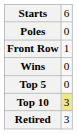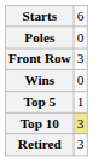 <table class="wikitable" style="text-align:center">
 <tr>
 <th>Starts</th>
 <td>6</td>
 </tr>
 <tr>
 <th>Poles</th>
 <td>0</td>
 </tr>
 <tr>
 <th>Front Row</th>
-<td>1</td>
+<td>3</td>
 </tr>
 <tr>
 <th>Wins</th>
 <td>0</td>
 </tr>
 <tr>
 <th>Top 5</th>
-<td>0</td>
+<td>1</td>
 </tr>
 <tr>
 <th>Top 10</th>
 <td style="background: khaki;">3</td>
 </tr>
 <tr>
 <th>Retired</th>
 <td>3</td>
 </tr>
 </table>
